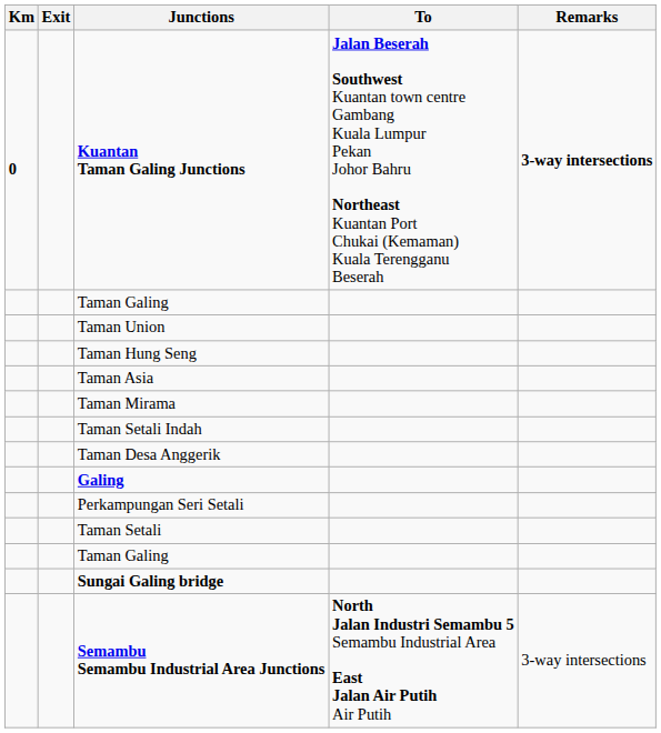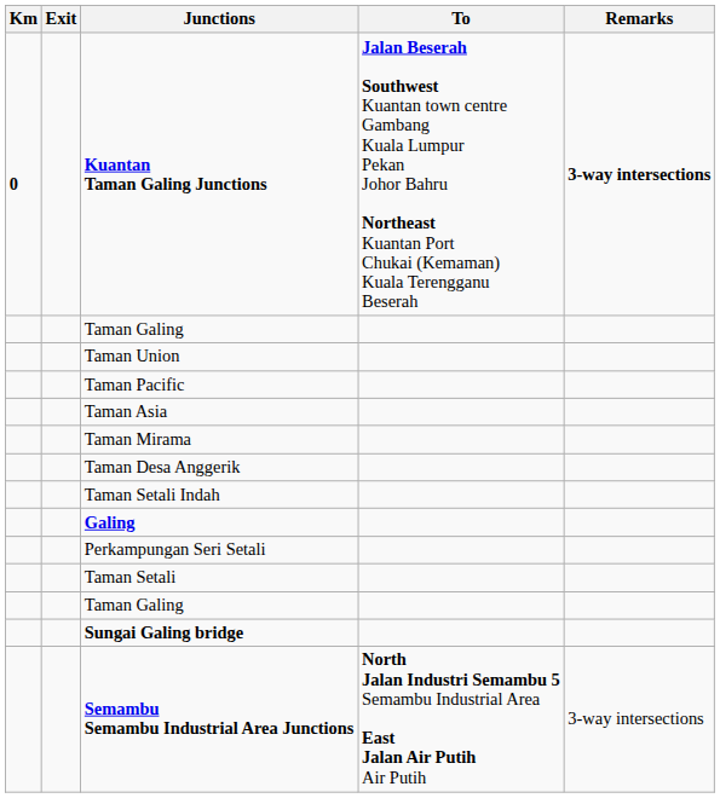 <table class="wikitable">
 <tr>
 <th>Km</th>
 <th>Exit</th>
 <th>Junctions</th>
 <th>To</th>
 <th>Remarks</th>
 </tr>
 <tr>
 <td><br><strong>0</strong></td>
 <td></td>
 <td><strong><a href='#'>Kuantan</a></strong><br><strong>Taman Galing Junctions</strong></td>
 <td> <strong><a href='#'>Jalan Beserah</a></strong><br><br><strong>Southwest</strong><br> Kuantan town centre<br> Gambang<br> Kuala Lumpur<br>  Pekan<br>  Johor Bahru<br><br><strong>Northeast</strong><br> Kuantan Port <br>  Chukai (Kemaman)<br>  Kuala Terengganu<br> Beserah </td>
 <td><strong>3-way intersections</strong></td>
 </tr>
 <tr>
 <td></td>
 <td></td>
 <td>Taman Galing</td>
 <td></td>
 <td></td>
 </tr>
 <tr>
 <td></td>
 <td></td>
 <td>Taman Union</td>
 <td></td>
 <td></td>
 </tr>
 <tr>
 <td></td>
 <td></td>
-<td>Taman Hung Seng</td>
+<td>Taman Pacific</td>
 <td></td>
 <td></td>
 </tr>
 <tr>
 <td></td>
 <td></td>
 <td>Taman Asia</td>
 <td></td>
 <td></td>
 </tr>
 <tr>
 <td></td>
 <td></td>
 <td>Taman Mirama</td>
 <td></td>
 <td></td>
 </tr>
 <tr>
 <td></td>
 <td></td>
-<td>Taman Setali Indah</td>
+<td>Taman Desa Anggerik</td>
 <td></td>
 <td></td>
 </tr>
 <tr>
 <td></td>
 <td></td>
-<td>Taman Desa Anggerik</td>
+<td>Taman Setali Indah</td>
 <td></td>
 <td></td>
 </tr>
 <tr>
 <td></td>
 <td></td>
 <td><strong><a href='#'>Galing</a></strong></td>
 <td></td>
 <td></td>
 </tr>
 <tr>
 <td></td>
 <td></td>
 <td>Perkampungan Seri Setali</td>
 <td></td>
 <td></td>
 </tr>
 <tr>
 <td></td>
 <td></td>
 <td>Taman Setali</td>
 <td></td>
 <td></td>
 </tr>
 <tr>
 <td></td>
 <td></td>
 <td>Taman Galing</td>
 <td></td>
 <td></td>
 </tr>
 <tr>
 <td></td>
 <td></td>
 <td><strong>Sungai Galing bridge</strong></td>
 <td></td>
 <td></td>
 </tr>
 <tr>
 <td></td>
 <td></td>
 <td><strong><a href='#'>Semambu</a></strong><br><strong>Semambu Industrial Area Junctions</strong></td>
 <td><strong>North</strong><br><strong>Jalan Industri Semambu 5</strong><br>Semambu Industrial Area<br><br><strong>East</strong><br><strong>Jalan Air Putih</strong><br>Air Putih</td>
 <td>3-way intersections</td>
 </tr>
 </table>
